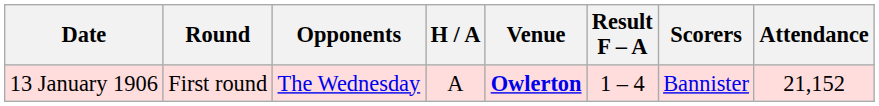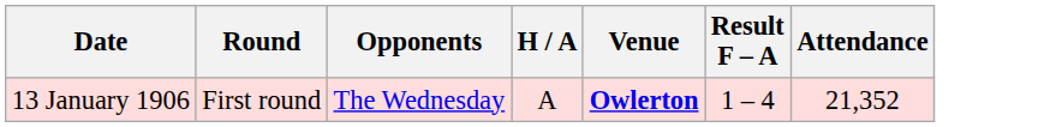 <table class="wikitable" style="text-align:center">
 <tr>
 <th>Date</th>
 <th>Round</th>
 <th>Opponents</th>
 <th>H / A</th>
 <th>Venue</th>
 <th>Result<br>F – A</th>
-<th>Scorers</th>
 <th>Attendance</th>
 </tr>
 <tr bgcolor="#ffdddd">
 <td>13 January 1906</td>
 <td>First round</td>
 <td><a href='#'>The Wednesday</a></td>
 <td>A</td>
 <td><strong><a href='#'>Owlerton</a></strong></td>
 <td>1 – 4</td>
-<td><a href='#'>Bannister</a></td>
-<td>21,152</td>
+<td>21,352</td>
 </tr>
 </table>
